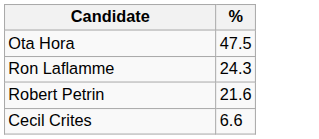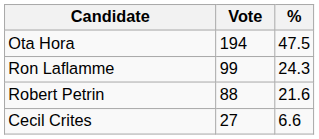 <table class="wikitable">
 <tr>
 <th bgcolor="#DDDDFF" width="200px">Candidate</th>
+<th bgcolor="#DDDDFF" width="50px">Vote</th>
 <th bgcolor="#DDDDFF" width="30px">%</th>
 </tr>
 <tr>
 <td>Ota Hora</td>
+<td>194</td>
 <td>47.5</td>
 </tr>
 <tr>
 <td>Ron Laflamme</td>
+<td>99</td>
 <td>24.3</td>
 </tr>
 <tr>
 <td>Robert Petrin</td>
+<td>88</td>
 <td>21.6</td>
 </tr>
 <tr>
 <td>Cecil Crites</td>
+<td>27</td>
 <td>6.6</td>
 </tr>
 </table>
